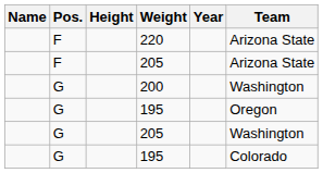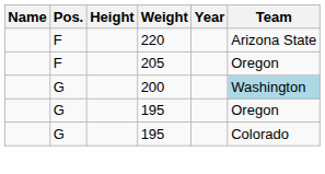 <table class="wikitable sortable" style="font-size:110%;" border="1">
 <tr>
 <th>Name</th>
 <th>Pos.</th>
 <th>Height</th>
 <th>Weight</th>
 <th>Year</th>
 <th>Team</th>
 </tr>
 <tr>
 <td></td>
 <td>F</td>
 <td></td>
 <td>220</td>
 <td></td>
 <td>Arizona State</td>
 </tr>
 <tr>
 <td></td>
 <td>F</td>
 <td></td>
 <td>205</td>
 <td></td>
-<td>Arizona State</td>
+<td>Oregon</td>
 </tr>
 <tr>
 <td></td>
 <td>G</td>
 <td></td>
 <td>200</td>
 <td></td>
-<td>Washington</td>
+<td style="background: lightblue;">Washington</td>
 </tr>
 <tr>
 <td></td>
 <td>G</td>
 <td></td>
 <td>195</td>
 <td></td>
 <td>Oregon</td>
 </tr>
 <tr>
 <td></td>
 <td>G</td>
 <td></td>
-<td>205</td>
-<td></td>
-<td>Washington</td>
-</tr>
-<tr>
-<td></td>
-<td>G</td>
-<td></td>
 <td>195</td>
 <td></td>
 <td>Colorado</td>
 </tr>
 </table>
